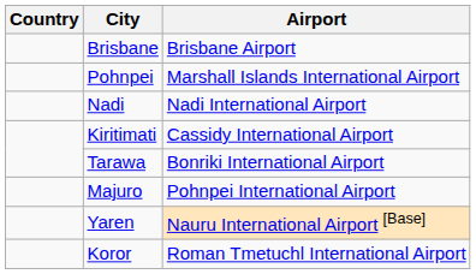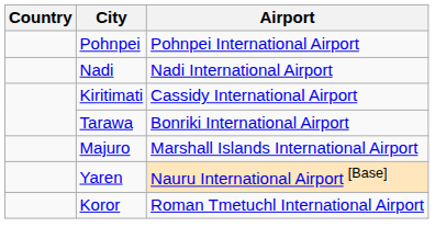 <table class="wikitable sortable">
 <tr>
 <th>Country</th>
 <th>City</th>
 <th>Airport</th>
 </tr>
 <tr>
 <td></td>
-<td><a href='#'>Brisbane</a></td>
-<td><a href='#'>Brisbane Airport</a></td>
-</tr>
-<tr>
-<td></td>
 <td><a href='#'>Pohnpei</a></td>
-<td><a href='#'>Marshall Islands International Airport</a></td>
+<td><a href='#'>Pohnpei International Airport</a></td>
 </tr>
 <tr>
 <td></td>
 <td><a href='#'>Nadi</a></td>
 <td><a href='#'>Nadi International Airport</a></td>
 </tr>
 <tr>
 <td rowspan="2"></td>
 <td><a href='#'>Kiritimati</a></td>
 <td><a href='#'>Cassidy International Airport</a></td>
 </tr>
 <tr>
 <td><a href='#'>Tarawa</a></td>
 <td><a href='#'>Bonriki International Airport</a></td>
 </tr>
 <tr>
 <td></td>
 <td><a href='#'>Majuro</a></td>
-<td><a href='#'>Pohnpei International Airport</a></td>
+<td><a href='#'>Marshall Islands International Airport</a></td>
 </tr>
 <tr>
 <td></td>
 <td><a href='#'>Yaren</a></td>
 <td style="background:#ffe6bd;"><a href='#'>Nauru International Airport</a> <sup>[Base]</sup></td>
 </tr>
 <tr>
 <td></td>
 <td><a href='#'>Koror</a></td>
 <td><a href='#'>Roman Tmetuchl International Airport</a></td>
 </tr>
 </table>
